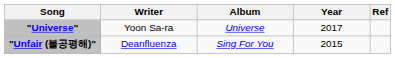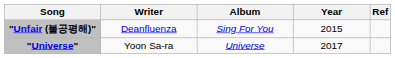 <table class="wikitable" style="text-align:center; width:100%">
 <tr>
 <th style="width:25%">Song</th>
 <th style="width:25%">Writer</th>
 <th style="width:25%">Album</th>
 <th style="width:20%">Year</th>
 <th style="width:5%">Ref</th>
 </tr>
 <tr>
+<th scope=row style="background-color:#C0C0C0">"<a href='#'>Unfair</a> (불공평해)" </th>
+<td><a href='#'>Deanfluenza</a></td>
+<td><em><a href='#'>Sing For You</a></em></td>
+<td>2015</td>
+<td></td>
+</tr>
+<tr>
 <th scope=row style="background-color:#C0C0C0">"<a href='#'>Universe</a>" </th>
 <td>Yoon Sa-ra</td>
 <td><a href='#'><em>Universe</em></a></td>
 <td>2017</td>
 <td></td>
 </tr>
-<tr>
-<th scope=row style="background-color:#C0C0C0">"<a href='#'>Unfair</a> (불공평해)" </th>
-<td><a href='#'>Deanfluenza</a></td>
-<td><em><a href='#'>Sing For You</a></em></td>
-<td>2015</td>
-<td></td>
-</tr>
 </table>
